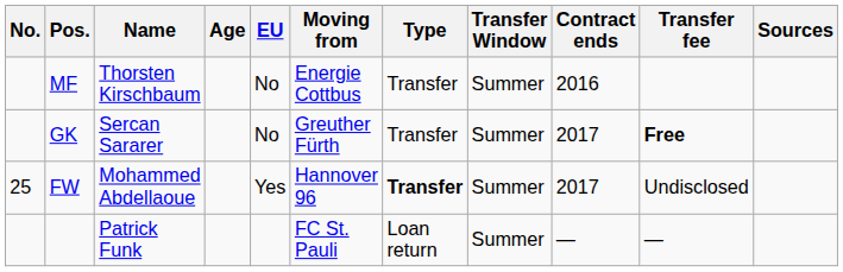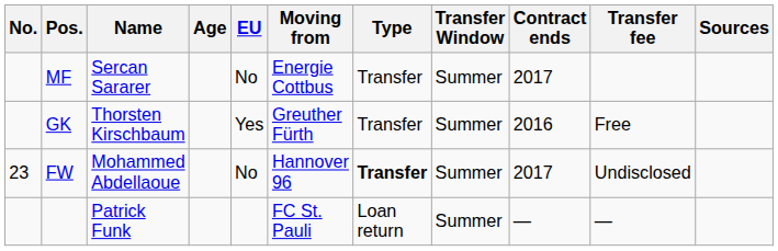 <table class="wikitable">
 <tr>
 <th>No.</th>
 <th>Pos.</th>
 <th>Name</th>
 <th>Age</th>
 <th><a href='#'>EU</a></th>
 <th>Moving from</th>
 <th>Type</th>
 <th>Transfer Window</th>
 <th>Contract ends</th>
 <th>Transfer fee</th>
 <th>Sources</th>
 </tr>
 <tr>
 <td></td>
 <td><a href='#'>MF</a></td>
-<td><a href='#'>Thorsten Kirschbaum</a></td>
+<td><a href='#'>Sercan Sararer</a></td>
 <td></td>
 <td>No</td>
 <td><a href='#'>Energie Cottbus</a></td>
 <td>Transfer</td>
 <td>Summer</td>
-<td>2016</td>
+<td>2017</td>
 <td></td>
 <td></td>
 </tr>
 <tr>
 <td></td>
 <td><a href='#'>GK</a></td>
-<td><a href='#'>Sercan Sararer</a></td>
+<td><a href='#'>Thorsten Kirschbaum</a></td>
 <td></td>
-<td>No</td>
+<td>Yes</td>
 <td><a href='#'>Greuther Fürth</a></td>
 <td>Transfer</td>
 <td>Summer</td>
-<td>2017</td>
-<td><strong>Free</strong></td>
+<td>2016</td>
+<td>Free</td>
 <td></td>
 </tr>
 <tr>
-<td>25</td>
+<td>23</td>
 <td><a href='#'>FW</a></td>
 <td><a href='#'>Mohammed Abdellaoue</a></td>
 <td></td>
-<td>Yes</td>
+<td>No</td>
 <td><a href='#'>Hannover 96</a></td>
 <td><strong>Transfer</strong></td>
 <td>Summer</td>
 <td>2017</td>
 <td>Undisclosed</td>
 <td></td>
 </tr>
 <tr>
 <td></td>
 <td></td>
 <td><a href='#'>Patrick Funk</a></td>
 <td></td>
 <td></td>
 <td><a href='#'>FC St. Pauli</a></td>
 <td>Loan return</td>
 <td>Summer</td>
 <td>—</td>
 <td>—</td>
 </tr>
 </table>
